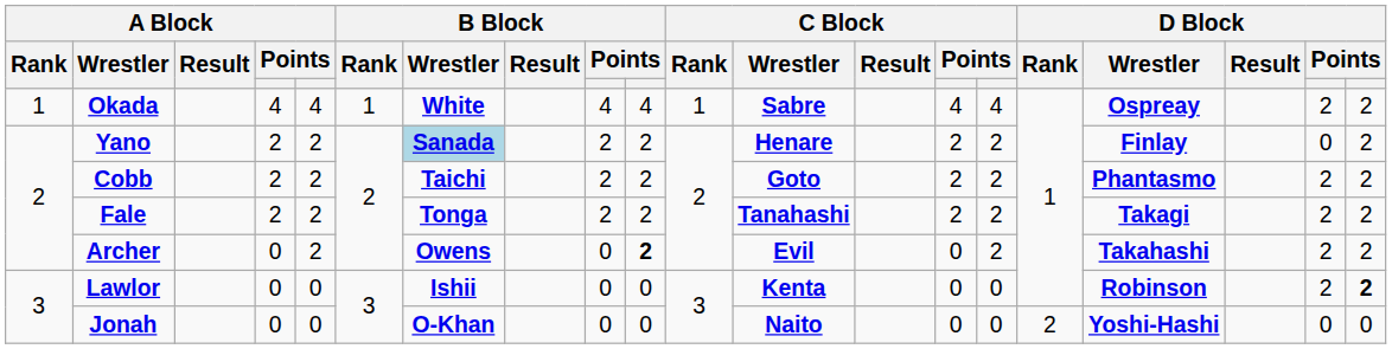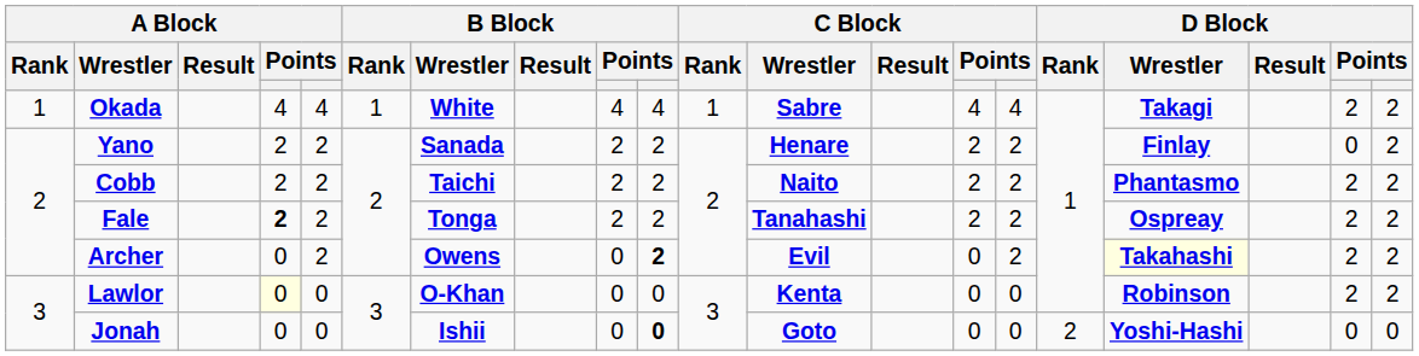 <table class="wikitable mw-collapsible mw-collapsed" style="text-align: center">
 <tr>
 <th colspan="5">A Block</th>
 <th colspan="5">B Block</th>
 <th colspan="5">C Block</th>
 <th colspan="5">D Block</th>
 </tr>
 <tr>
 <th rowspan="2">Rank</th>
 <th rowspan="2">Wrestler</th>
 <th rowspan="2">Result</th>
 <th colspan="2">Points</th>
 <th rowspan="2">Rank</th>
 <th rowspan="2">Wrestler</th>
 <th rowspan="2">Result</th>
 <th colspan="2">Points</th>
 <th rowspan="2">Rank</th>
 <th rowspan="2">Wrestler</th>
 <th rowspan="2">Result</th>
 <th colspan="2">Points</th>
 <th rowspan="2">Rank</th>
 <th rowspan="2">Wrestler</th>
 <th rowspan="2">Result</th>
 <th colspan="2">Points</th>
 </tr>
 <tr>
 <th></th>
 <th></th>
 <th></th>
 <th></th>
 <th></th>
 <th></th>
 <th></th>
 <th></th>
 </tr>
 <tr>
 <td>1</td>
 <td><strong><a href='#'>Okada</a></strong></td>
 <td></td>
 <td>4</td>
 <td>4</td>
 <td>1</td>
 <td><strong><a href='#'>White</a></strong></td>
 <td></td>
 <td>4</td>
 <td>4</td>
 <td>1</td>
 <td><strong><a href='#'>Sabre</a></strong></td>
 <td></td>
 <td>4</td>
 <td>4</td>
 <td rowspan="6">1</td>
-<td><strong><a href='#'>Ospreay</a></strong></td>
+<td><strong><a href='#'>Takagi</a></strong></td>
 <td></td>
 <td>2</td>
 <td>2</td>
 </tr>
 <tr>
 <td rowspan="4">2</td>
 <td><strong><a href='#'>Yano</a></strong></td>
 <td></td>
 <td>2</td>
 <td>2</td>
 <td rowspan="4">2</td>
-<td style="background: lightblue;"><a href='#'><strong>Sanada</strong></a></td>
+<td><a href='#'><strong>Sanada</strong></a></td>
 <td></td>
 <td>2</td>
 <td>2</td>
 <td rowspan="4">2</td>
 <td><strong><a href='#'>Henare</a></strong></td>
 <td></td>
 <td>2</td>
 <td>2</td>
 <td><strong><a href='#'>Finlay</a></strong></td>
 <td></td>
 <td>0</td>
 <td>2</td>
 </tr>
 <tr>
 <td><strong><a href='#'>Cobb</a></strong></td>
 <td></td>
 <td>2</td>
 <td>2</td>
 <td><a href='#'><strong>Taichi</strong></a></td>
 <td></td>
 <td>2</td>
 <td>2</td>
-<td><strong><a href='#'>Goto</a></strong></td>
+<td><strong><a href='#'>Naito</a></strong></td>
 <td></td>
 <td>2</td>
 <td>2</td>
 <td><strong><a href='#'>Phantasmo</a></strong></td>
 <td></td>
 <td>2</td>
 <td>2</td>
 </tr>
 <tr>
 <td><strong><a href='#'>Fale</a></strong></td>
 <td></td>
-<td>2</td>
+<td><strong>2</strong></td>
 <td>2</td>
 <td><strong><a href='#'>Tonga</a></strong></td>
 <td></td>
 <td>2</td>
 <td>2</td>
 <td><strong><a href='#'>Tanahashi</a></strong></td>
 <td></td>
 <td>2</td>
 <td>2</td>
-<td><strong><a href='#'>Takagi</a></strong></td>
+<td><strong><a href='#'>Ospreay</a></strong></td>
 <td></td>
 <td>2</td>
 <td>2</td>
 </tr>
 <tr>
 <td><strong><a href='#'>Archer</a></strong></td>
 <td></td>
 <td>0</td>
 <td>2</td>
 <td><strong><a href='#'>Owens</a></strong></td>
 <td></td>
 <td>0</td>
 <td><strong>2</strong></td>
 <td><a href='#'><strong>Evil</strong></a></td>
 <td></td>
 <td>0</td>
 <td>2</td>
-<td><strong><a href='#'>Takahashi</a></strong></td>
+<td style="background: lightyellow;"><strong><a href='#'>Takahashi</a></strong></td>
 <td></td>
 <td>2</td>
 <td>2</td>
 </tr>
 <tr>
 <td rowspan="2">3</td>
 <td><strong><a href='#'>Lawlor</a></strong></td>
 <td></td>
-<td>0</td>
+<td style="background: lightyellow;">0</td>
 <td>0</td>
 <td rowspan="2">3</td>
-<td><strong><a href='#'>Ishii</a></strong></td>
+<td><a href='#'><strong>O-Khan</strong></a></td>
 <td></td>
 <td>0</td>
 <td>0</td>
 <td rowspan="2">3</td>
 <td><strong><a href='#'>Kenta</a></strong></td>
 <td></td>
 <td>0</td>
 <td>0</td>
 <td><strong><a href='#'>Robinson</a></strong></td>
 <td></td>
 <td>2</td>
-<td><strong>2</strong></td>
+<td>2</td>
 </tr>
 <tr>
 <td><strong><a href='#'>Jonah</a></strong></td>
 <td></td>
 <td>0</td>
 <td>0</td>
-<td><a href='#'><strong>O-Khan</strong></a></td>
+<td><strong><a href='#'>Ishii</a></strong></td>
 <td></td>
 <td>0</td>
-<td>0</td>
-<td><strong><a href='#'>Naito</a></strong></td>
+<td><strong>0</strong></td>
+<td><strong><a href='#'>Goto</a></strong></td>
 <td></td>
 <td>0</td>
 <td>0</td>
 <td>2</td>
 <td><strong><a href='#'>Yoshi-Hashi</a></strong></td>
 <td></td>
 <td>0</td>
 <td>0</td>
 </tr>
 </table>
